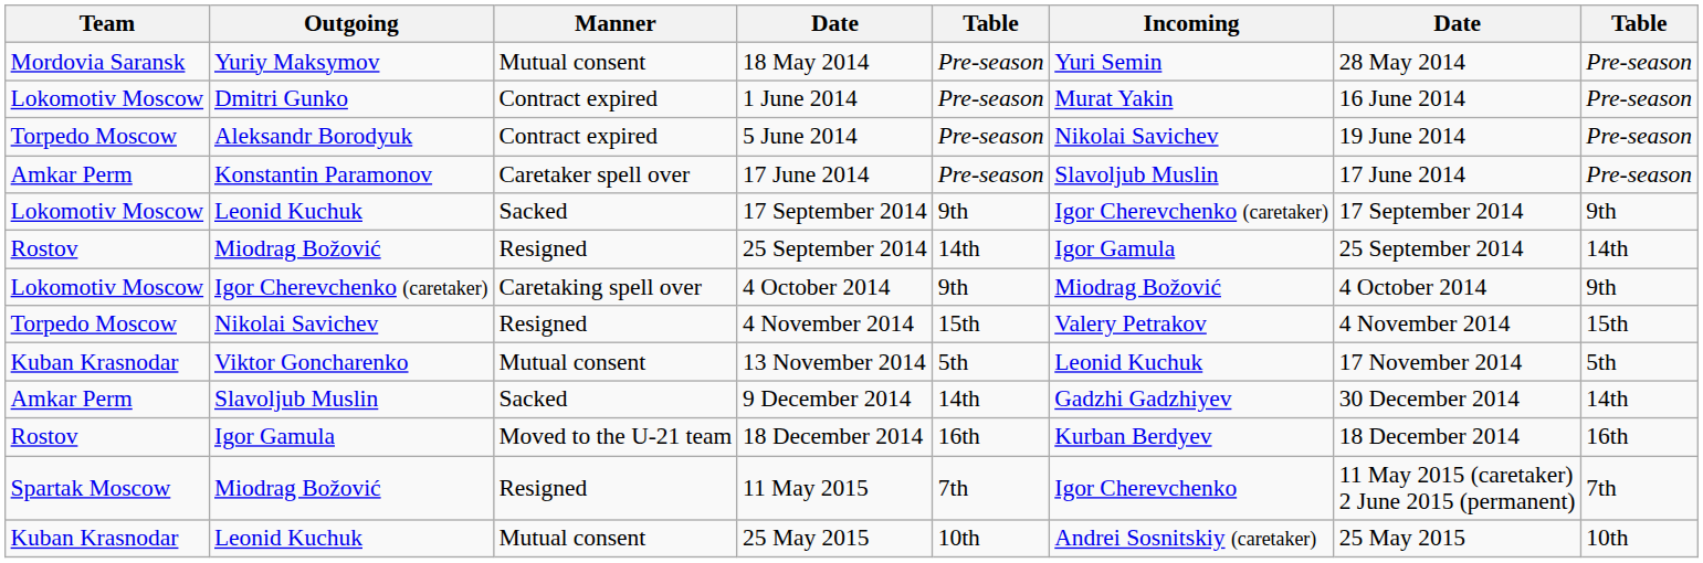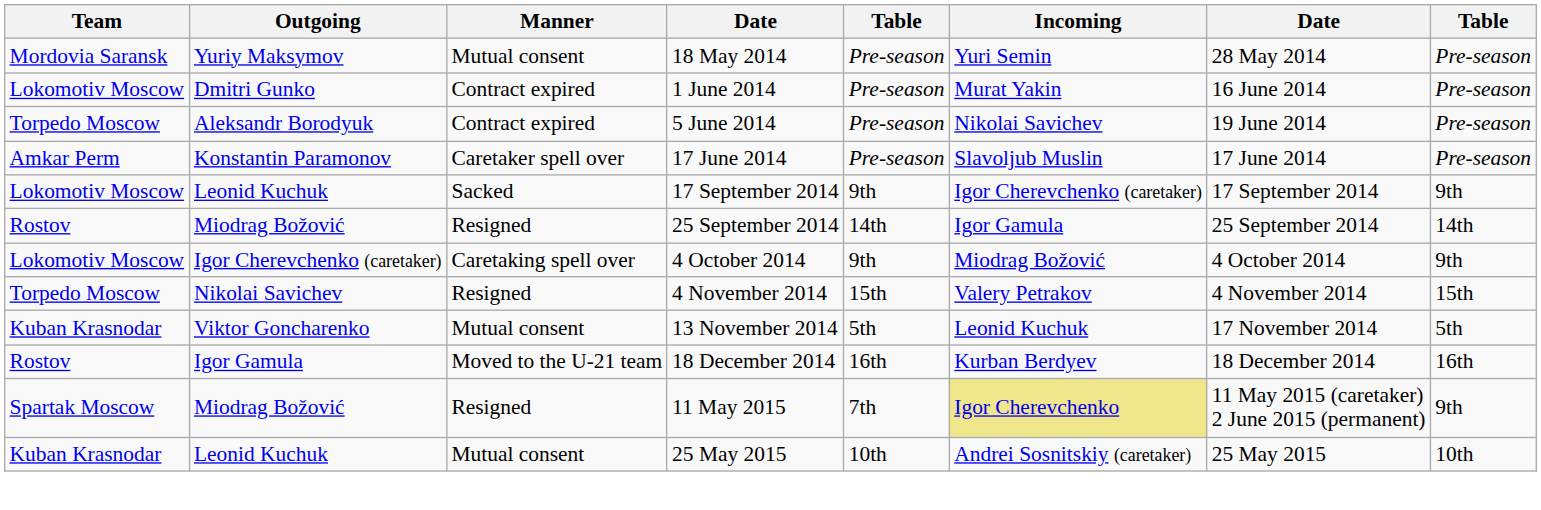 <table class="wikitable">
 <tr>
 <th>Team</th>
 <th>Outgoing</th>
 <th>Manner</th>
 <th>Date</th>
 <th>Table</th>
 <th>Incoming</th>
 <th>Date</th>
 <th>Table</th>
 </tr>
 <tr>
 <td><a href='#'>Mordovia Saransk</a></td>
 <td> <a href='#'>Yuriy Maksymov</a></td>
 <td>Mutual consent</td>
 <td>18 May 2014</td>
 <td><em>Pre-season</em></td>
 <td> <a href='#'>Yuri Semin</a></td>
 <td>28 May 2014</td>
 <td><em>Pre-season</em></td>
 </tr>
 <tr>
 <td><a href='#'>Lokomotiv Moscow</a></td>
 <td> <a href='#'>Dmitri Gunko</a></td>
 <td>Contract expired</td>
 <td>1 June 2014</td>
 <td><em>Pre-season</em></td>
 <td> <a href='#'>Murat Yakin</a></td>
 <td>16 June 2014</td>
 <td><em>Pre-season</em></td>
 </tr>
 <tr>
 <td><a href='#'>Torpedo Moscow</a></td>
 <td> <a href='#'>Aleksandr Borodyuk</a></td>
 <td>Contract expired</td>
 <td>5 June 2014</td>
 <td><em>Pre-season</em></td>
 <td> <a href='#'>Nikolai Savichev</a></td>
 <td>19 June 2014</td>
 <td><em>Pre-season</em></td>
 </tr>
 <tr>
 <td><a href='#'>Amkar Perm</a></td>
 <td> <a href='#'>Konstantin Paramonov</a></td>
 <td>Caretaker spell over</td>
 <td>17 June 2014</td>
 <td><em>Pre-season</em></td>
 <td> <a href='#'>Slavoljub Muslin</a></td>
 <td>17 June 2014</td>
 <td><em>Pre-season</em></td>
 </tr>
 <tr>
 <td><a href='#'>Lokomotiv Moscow</a></td>
 <td> <a href='#'>Leonid Kuchuk</a></td>
 <td>Sacked</td>
 <td>17 September 2014</td>
 <td>9th</td>
 <td> <a href='#'>Igor Cherevchenko</a>  <small>(caretaker)</small></td>
 <td>17 September 2014</td>
 <td>9th</td>
 </tr>
 <tr>
 <td><a href='#'>Rostov</a></td>
 <td> <a href='#'>Miodrag Božović</a></td>
 <td>Resigned</td>
 <td>25 September 2014</td>
 <td>14th</td>
 <td> <a href='#'>Igor Gamula</a></td>
 <td>25 September 2014</td>
 <td>14th</td>
 </tr>
 <tr>
 <td><a href='#'>Lokomotiv Moscow</a></td>
 <td> <a href='#'>Igor Cherevchenko</a> <small>(caretaker)</small></td>
 <td>Caretaking spell over</td>
 <td>4 October 2014</td>
 <td>9th</td>
 <td> <a href='#'>Miodrag Božović</a></td>
 <td>4 October 2014</td>
 <td>9th</td>
 </tr>
 <tr>
 <td><a href='#'>Torpedo Moscow</a></td>
 <td> <a href='#'>Nikolai Savichev</a></td>
 <td>Resigned</td>
 <td>4 November 2014</td>
 <td>15th</td>
 <td> <a href='#'>Valery Petrakov</a></td>
 <td>4 November 2014</td>
 <td>15th</td>
 </tr>
 <tr>
 <td><a href='#'>Kuban Krasnodar</a></td>
 <td> <a href='#'>Viktor Goncharenko</a></td>
 <td>Mutual consent</td>
 <td>13 November 2014</td>
 <td>5th</td>
 <td> <a href='#'>Leonid Kuchuk</a></td>
 <td>17 November 2014</td>
 <td>5th</td>
 </tr>
 <tr>
-<td><a href='#'>Amkar Perm</a></td>
-<td> <a href='#'>Slavoljub Muslin</a></td>
-<td>Sacked</td>
-<td>9 December 2014</td>
-<td>14th</td>
-<td> <a href='#'>Gadzhi Gadzhiyev</a></td>
-<td>30 December 2014</td>
-<td>14th</td>
-</tr>
-<tr>
 <td><a href='#'>Rostov</a></td>
 <td> <a href='#'>Igor Gamula</a></td>
 <td>Moved to the U-21 team</td>
 <td>18 December 2014</td>
 <td>16th</td>
 <td> <a href='#'>Kurban Berdyev</a></td>
 <td>18 December 2014</td>
 <td>16th</td>
 </tr>
 <tr>
 <td><a href='#'>Spartak Moscow</a></td>
 <td> <a href='#'>Miodrag Božović</a></td>
 <td>Resigned</td>
 <td>11 May 2015</td>
 <td>7th</td>
-<td> <a href='#'>Igor Cherevchenko</a></td>
+<td style="background: khaki;"> <a href='#'>Igor Cherevchenko</a></td>
 <td>11 May 2015 (caretaker)<br>2 June 2015 (permanent)</td>
-<td>7th</td>
+<td>9th</td>
 </tr>
 <tr>
 <td><a href='#'>Kuban Krasnodar</a></td>
 <td> <a href='#'>Leonid Kuchuk</a></td>
 <td>Mutual consent</td>
 <td>25 May 2015</td>
 <td>10th</td>
 <td> <a href='#'>Andrei Sosnitskiy</a> <small>(caretaker)</small></td>
 <td>25 May 2015</td>
 <td>10th</td>
 </tr>
 </table>
